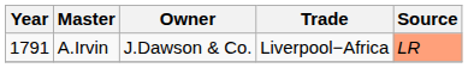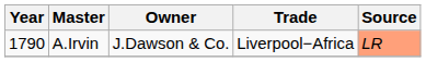 <table class=" wikitable">
 <tr>
 <th>Year</th>
 <th>Master</th>
 <th>Owner</th>
 <th>Trade</th>
 <th>Source</th>
 </tr>
 <tr>
-<td>1791</td>
+<td>1790</td>
 <td>A.Irvin</td>
 <td>J.Dawson & Co.</td>
 <td>Liverpool−Africa</td>
 <td style="background: lightsalmon;"><em>LR</em></td>
 </tr>
 <tr>
 </tr>
 </table>
